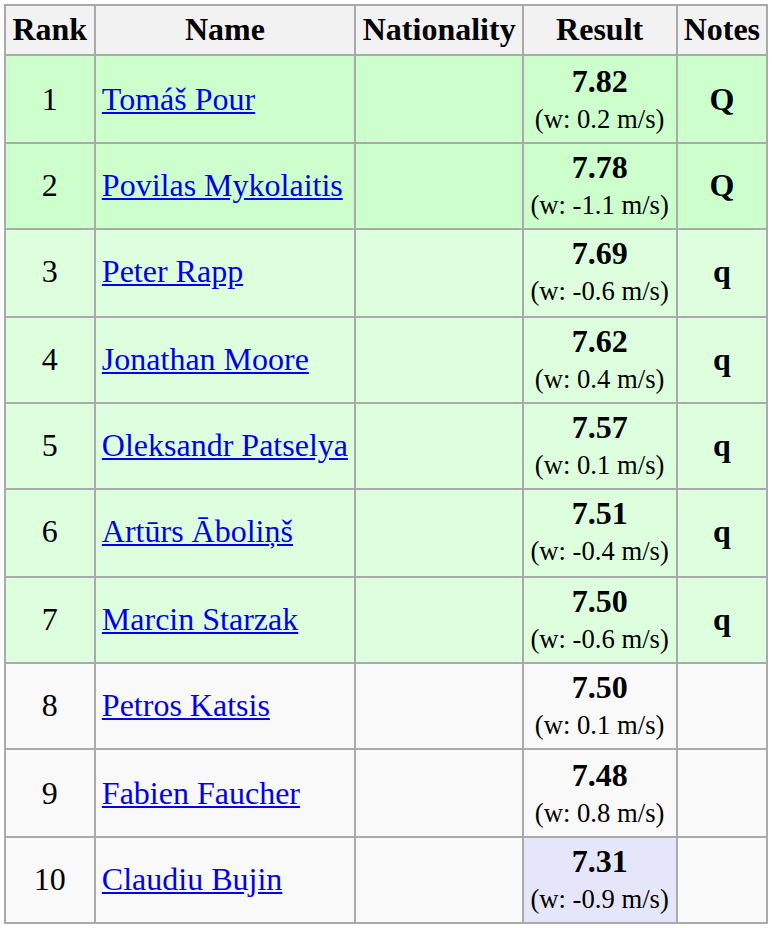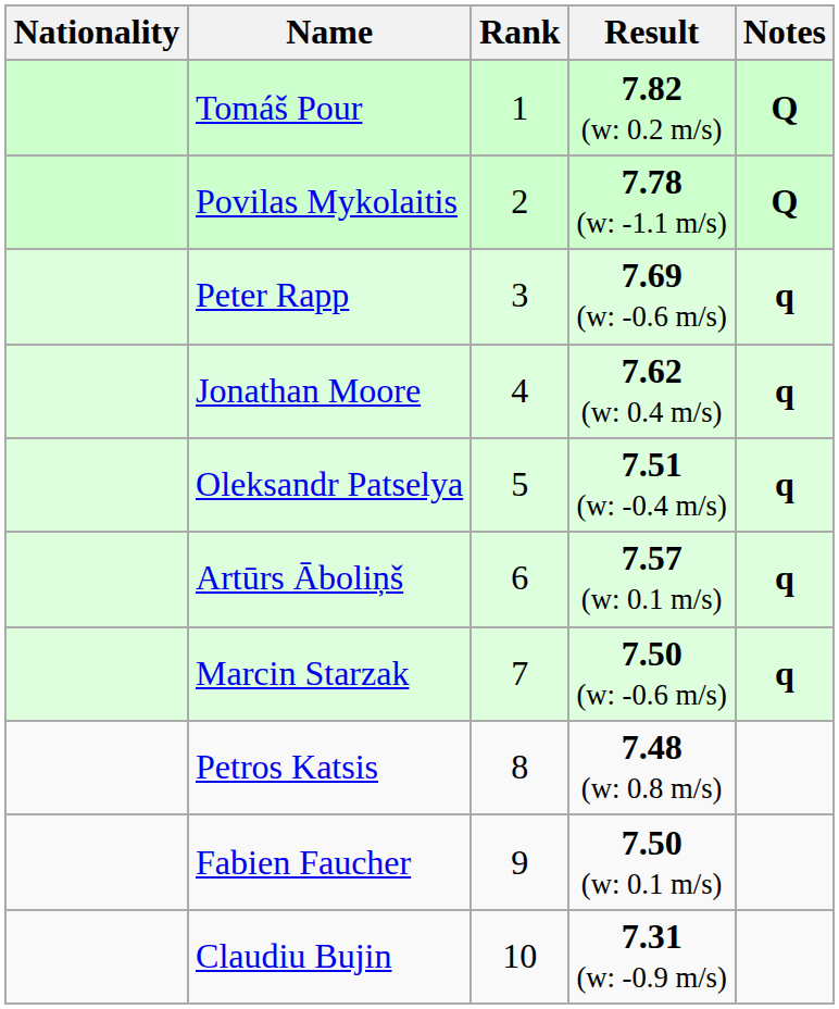 <table class="wikitable sortable" style="text-align:center">
 <tr>
+<th>Nationality</th>
+<th>Name</th>
 <th>Rank</th>
-<th>Name</th>
-<th>Nationality</th>
 <th>Result</th>
 <th>Notes</th>
 </tr>
 <tr bgcolor=ccffcc>
+<td align=left></td>
+<td align=left><a href='#'>Tomáš Pour</a></td>
 <td>1</td>
-<td align=left><a href='#'>Tomáš Pour</a></td>
-<td align=left></td>
 <td><strong>7.82</strong><br><small>(w: 0.2 m/s)</small></td>
 <td><strong>Q</strong></td>
 </tr>
 <tr bgcolor=ccffcc>
+<td align=left></td>
+<td align=left><a href='#'>Povilas Mykolaitis</a></td>
 <td>2</td>
-<td align=left><a href='#'>Povilas Mykolaitis</a></td>
-<td align=left></td>
 <td><strong>7.78</strong><br><small>(w: -1.1 m/s)</small></td>
 <td><strong>Q</strong></td>
 </tr>
 <tr bgcolor=ddffdd>
+<td align=left></td>
+<td align=left><a href='#'>Peter Rapp</a></td>
 <td>3</td>
-<td align=left><a href='#'>Peter Rapp</a></td>
-<td align=left></td>
 <td><strong>7.69</strong><br><small>(w: -0.6 m/s)</small></td>
 <td><strong>q</strong></td>
 </tr>
 <tr bgcolor=ddffdd>
+<td align=left></td>
+<td align=left><a href='#'>Jonathan Moore</a></td>
 <td>4</td>
-<td align=left><a href='#'>Jonathan Moore</a></td>
-<td align=left></td>
 <td><strong>7.62</strong><br><small>(w: 0.4 m/s)</small></td>
 <td><strong>q</strong></td>
 </tr>
 <tr bgcolor=ddffdd>
+<td align=left></td>
+<td align=left><a href='#'>Oleksandr Patselya</a></td>
 <td>5</td>
-<td align=left><a href='#'>Oleksandr Patselya</a></td>
+<td><strong>7.51</strong><br><small>(w: -0.4 m/s)</small></td>
+<td><strong>q</strong></td>
+</tr>
+<tr bgcolor=ddffdd>
 <td align=left></td>
+<td align=left><a href='#'>Artūrs Āboliņš</a></td>
+<td>6</td>
 <td><strong>7.57</strong><br><small>(w: 0.1 m/s)</small></td>
 <td><strong>q</strong></td>
 </tr>
 <tr bgcolor=ddffdd>
-<td>6</td>
-<td align=left><a href='#'>Artūrs Āboliņš</a></td>
 <td align=left></td>
-<td><strong>7.51</strong><br><small>(w: -0.4 m/s)</small></td>
-<td><strong>q</strong></td>
-</tr>
-<tr bgcolor=ddffdd>
+<td align=left><a href='#'>Marcin Starzak</a></td>
 <td>7</td>
-<td align=left><a href='#'>Marcin Starzak</a></td>
-<td align=left></td>
 <td><strong>7.50</strong><br><small>(w: -0.6 m/s)</small></td>
 <td><strong>q</strong></td>
 </tr>
 <tr>
+<td align=left></td>
+<td align=left><a href='#'>Petros Katsis</a></td>
 <td>8</td>
-<td align=left><a href='#'>Petros Katsis</a></td>
+<td><strong>7.48</strong><br><small>(w: 0.8 m/s)</small></td>
+<td></td>
+</tr>
+<tr>
 <td align=left></td>
+<td align=left><a href='#'>Fabien Faucher</a></td>
+<td>9</td>
 <td><strong>7.50</strong><br><small>(w: 0.1 m/s)</small></td>
 <td></td>
 </tr>
 <tr>
-<td>9</td>
-<td align=left><a href='#'>Fabien Faucher</a></td>
 <td align=left></td>
-<td><strong>7.48</strong><br><small>(w: 0.8 m/s)</small></td>
-<td></td>
-</tr>
-<tr>
+<td align=left><a href='#'>Claudiu Bujin</a></td>
 <td>10</td>
-<td align=left><a href='#'>Claudiu Bujin</a></td>
-<td align=left></td>
-<td style="background: lavender;"><strong>7.31</strong><br><small>(w: -0.9 m/s)</small></td>
+<td><strong>7.31</strong><br><small>(w: -0.9 m/s)</small></td>
 <td></td>
 </tr>
 </table>
